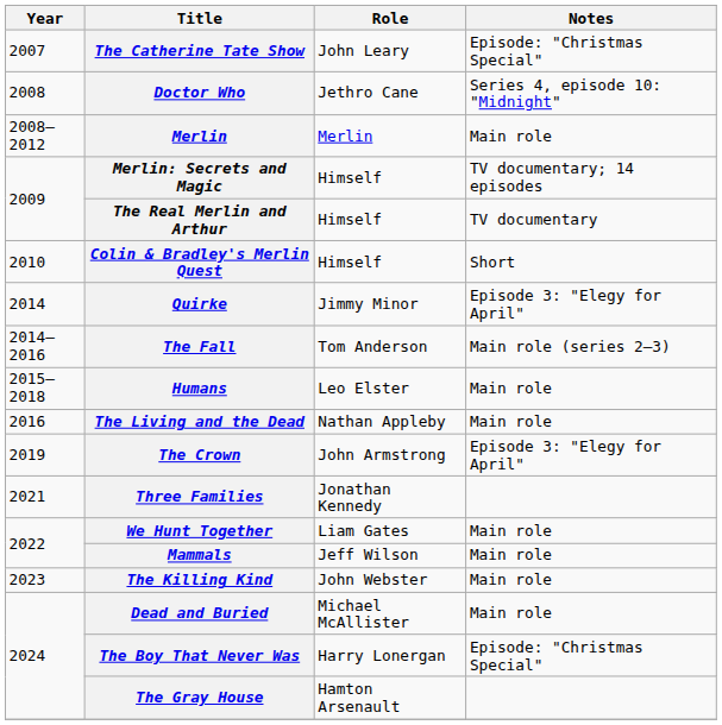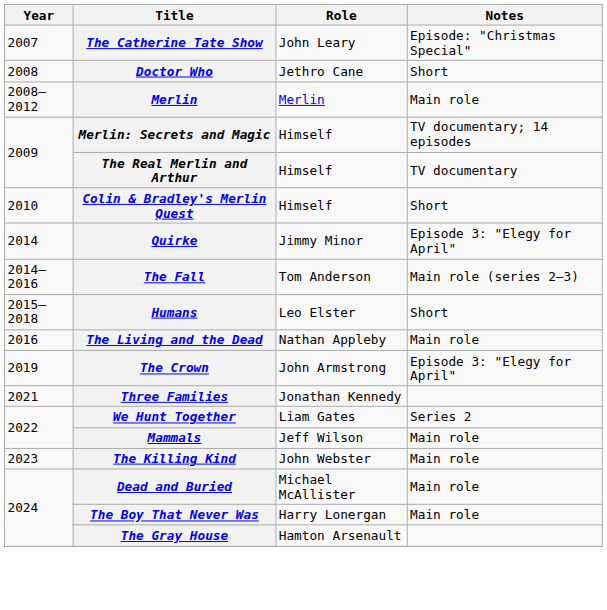 <table class="wikitable plainrowheaders sortable">
 <tr>
 <th scope="col">Year</th>
 <th scope="col">Title</th>
 <th scope="col">Role</th>
 <th scope="col">Notes</th>
 </tr>
 <tr>
 <td>2007</td>
 <th scope="row" data-sort-value="Catherine Tate Show, The"><em><a href='#'>The Catherine Tate Show</a></em></th>
 <td>John Leary</td>
 <td>Episode: "Christmas Special"</td>
 </tr>
 <tr>
 <td>2008</td>
 <th scope="row"><em><a href='#'>Doctor Who</a></em></th>
 <td>Jethro Cane</td>
-<td>Series 4, episode 10: "<a href='#'>Midnight</a>"</td>
+<td>Short</td>
 </tr>
 <tr>
 <td>2008–2012</td>
 <th scope="row"><em><a href='#'>Merlin</a></em></th>
 <td><a href='#'>Merlin</a></td>
 <td>Main role</td>
 </tr>
 <tr>
 <td rowspan="2">2009</td>
 <th scope="row"><em>Merlin: Secrets and Magic</em></th>
 <td>Himself</td>
 <td>TV documentary; 14 episodes</td>
 </tr>
 <tr>
 <th scope="row" data-sort-value="Real Merlin and Arthur, The"><em>The Real Merlin and Arthur</em></th>
 <td>Himself</td>
 <td>TV documentary</td>
 </tr>
 <tr>
 <td>2010</td>
 <th scope="row"><em><a href='#'>Colin & Bradley's Merlin Quest</a></em></th>
 <td>Himself</td>
 <td>Short</td>
 </tr>
 <tr>
 <td>2014</td>
 <th scope="row"><em><a href='#'>Quirke</a></em></th>
 <td>Jimmy Minor</td>
 <td>Episode 3: "Elegy for April"</td>
 </tr>
 <tr>
 <td>2014–2016</td>
 <th scope="row" data-sort-value="Fall, The"><em><a href='#'>The Fall</a></em></th>
 <td>Tom Anderson</td>
 <td>Main role (series 2–3)</td>
 </tr>
 <tr>
 <td>2015–2018</td>
 <th scope="row"><em><a href='#'>Humans</a></em></th>
 <td>Leo Elster</td>
-<td>Main role</td>
+<td>Short</td>
 </tr>
 <tr>
 <td>2016</td>
 <th scope="row" data-sort-value="Living and the Dead, The"><em><a href='#'>The Living and the Dead</a></em></th>
 <td>Nathan Appleby</td>
 <td>Main role</td>
 </tr>
 <tr>
 <td>2019</td>
 <th scope="row" data-sort-value="Crown, The"><em><a href='#'>The Crown</a></em></th>
 <td>John Armstrong</td>
 <td>Episode 3: "Elegy for April"</td>
 </tr>
 <tr>
 <td>2021</td>
 <th scope="row"><em><a href='#'>Three Families</a></em></th>
 <td>Jonathan Kennedy</td>
 <td></td>
 </tr>
 <tr>
 <td rowspan="2">2022</td>
 <th scope="row"><em><a href='#'>We Hunt Together</a></em></th>
 <td>Liam Gates</td>
-<td>Main role</td>
+<td>Series 2</td>
 </tr>
 <tr>
 <th scope="row"><em><a href='#'>Mammals</a></em></th>
 <td>Jeff Wilson</td>
 <td>Main role</td>
 </tr>
 <tr>
 <td>2023</td>
 <th scope="row" data-sort-value="Killing Kind, The"><em><a href='#'>The Killing Kind</a></em></th>
 <td>John Webster</td>
 <td>Main role</td>
 </tr>
 <tr>
 <td rowspan="3">2024</td>
 <th scope="row"><em><a href='#'>Dead and Buried</a></em></th>
 <td>Michael McAllister</td>
 <td>Main role</td>
 </tr>
 <tr>
 <th scope="row" data-sort-value="Boy That Never Was, The"><em><a href='#'>The Boy That Never Was</a></em></th>
 <td>Harry Lonergan</td>
-<td>Episode: "Christmas Special"</td>
+<td>Main role</td>
 </tr>
 <tr>
 <th scope="row" data-sort-value="Gray House, The"><em><a href='#'>The Gray House</a></em></th>
 <td>Hamton Arsenault</td>
 <td></td>
 </tr>
 <tr>
 </tr>
 </table>
